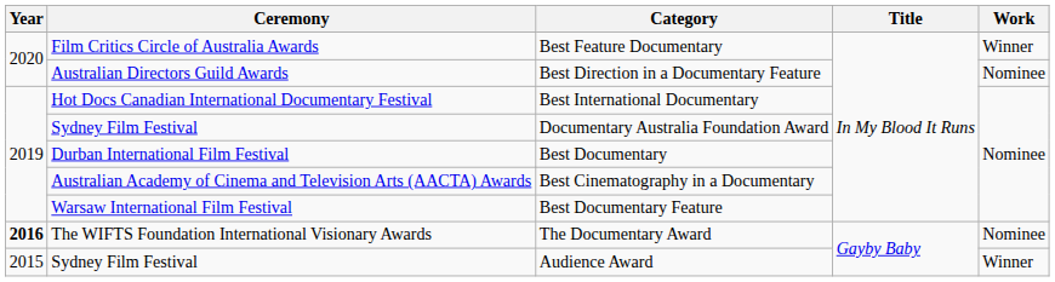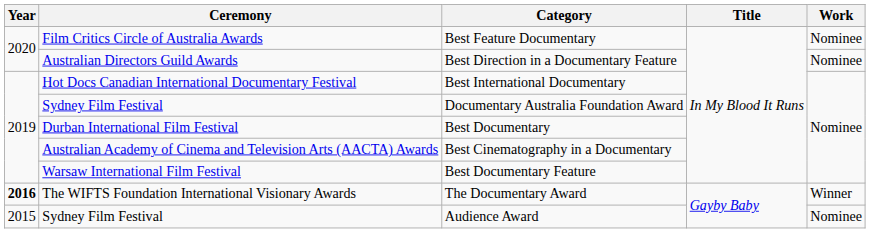 <table class="wikitable sortable mw-collapsible">
 <tr>
 <th>Year</th>
 <th>Ceremony</th>
 <th>Category</th>
 <th>Title</th>
 <th>Work</th>
 </tr>
 <tr>
 <td rowspan="2">2020</td>
 <td><a href='#'>Film Critics Circle of Australia Awards</a></td>
 <td>Best Feature Documentary</td>
 <td rowspan="8"><em>In My Blood It Runs</em></td>
-<td>Winner</td>
+<td>Nominee</td>
 </tr>
 <tr>
 <td><a href='#'>Australian Directors Guild Awards</a></td>
 <td>Best Direction in a Documentary Feature</td>
 <td>Nominee</td>
 </tr>
 <tr>
 <td rowspan="6">2019</td>
 <td><a href='#'>Hot Docs Canadian International Documentary Festival</a></td>
 <td>Best International Documentary</td>
 <td rowspan="6">Nominee</td>
 </tr>
 <tr>
 <td><a href='#'>Sydney Film Festival</a></td>
 <td>Documentary Australia Foundation Award</td>
 </tr>
 <tr>
 <td><a href='#'>Durban International Film Festival</a></td>
 <td rowspan="2">Best Documentary</td>
 </tr>
 <tr>
 <td rowspan="2"><a href='#'>Australian Academy of Cinema and Television Arts (AACTA) Awards</a></td>
 </tr>
 <tr>
 <td>Best Cinematography in a Documentary</td>
 </tr>
 <tr>
 <td><a href='#'>Warsaw International Film Festival</a></td>
 <td>Best Documentary Feature</td>
 </tr>
 <tr>
 <td><strong>2016</strong></td>
 <td>The WIFTS Foundation International Visionary Awards</td>
 <td>The Documentary Award</td>
 <td rowspan="2"><em><a href='#'>Gayby Baby</a></em></td>
-<td>Nominee</td>
+<td>Winner</td>
 </tr>
 <tr>
 <td>2015</td>
 <td>Sydney Film Festival</td>
 <td>Audience Award</td>
-<td>Winner</td>
+<td>Nominee</td>
 </tr>
 </table>
